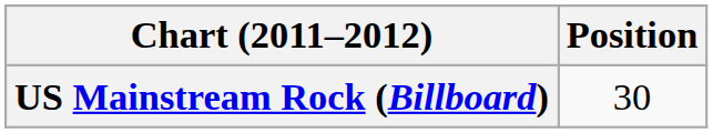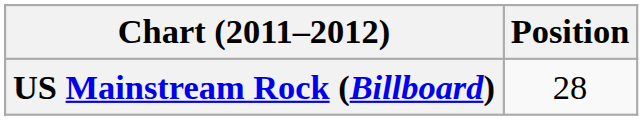 <table class="wikitable plainrowheaders" style="text-align:center">
 <tr>
 <th>Chart (2011–2012)</th>
 <th>Position</th>
 </tr>
 <tr>
 <th scope="row">US <a href='#'>Mainstream Rock</a> (<em><a href='#'>Billboard</a></em>)</th>
-<td>30</td>
+<td>28</td>
 </tr>
 </table>
